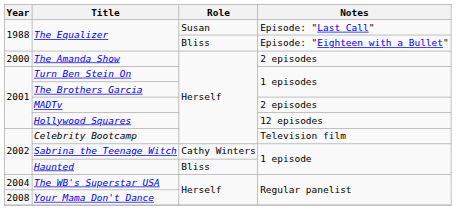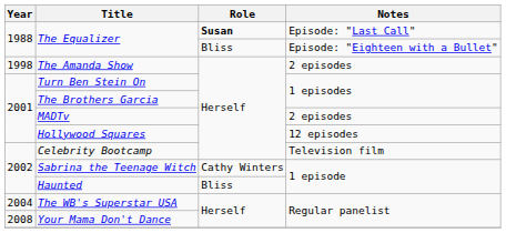 <table class="wikitable sortable">
 <tr>
 <th>Year</th>
 <th>Title</th>
 <th>Role</th>
 <th>Notes</th>
 </tr>
 <tr>
 <td rowspan="2">1988</td>
 <td rowspan="2"><em><a href='#'>The Equalizer</a></em></td>
-<td>Susan</td>
+<td><strong>Susan</strong></td>
 <td>Episode: "<a href='#'>Last Call</a>"</td>
 </tr>
 <tr>
 <td>Bliss</td>
 <td>Episode: "<a href='#'>Eighteen with a Bullet</a>"</td>
 </tr>
 <tr>
-<td>2000</td>
+<td>1998</td>
 <td><em><a href='#'>The Amanda Show</a></em></td>
 <td rowspan="6">Herself</td>
 <td>2 episodes</td>
 </tr>
 <tr>
 <td rowspan="4">2001</td>
 <td><em><a href='#'>Turn Ben Stein On</a></em></td>
 <td rowspan="2">1 episodes</td>
 </tr>
 <tr>
 <td><em><a href='#'>The Brothers Garcia</a></em></td>
 </tr>
 <tr>
 <td><em><a href='#'>MADTv</a></em></td>
 <td>2 episodes</td>
 </tr>
 <tr>
 <td><em><a href='#'>Hollywood Squares</a></em></td>
 <td>12 episodes</td>
 </tr>
 <tr>
 <td rowspan="3">2002</td>
 <td><em>Celebrity Bootcamp</em></td>
 <td>Television film</td>
 </tr>
 <tr>
 <td><em><a href='#'>Sabrina the Teenage Witch</a></em></td>
 <td>Cathy Winters</td>
 <td rowspan="2">1 episode</td>
 </tr>
 <tr>
 <td><em><a href='#'>Haunted</a></em></td>
 <td>Bliss</td>
 </tr>
 <tr>
 <td>2004</td>
 <td><em><a href='#'>The WB's Superstar USA</a></em></td>
 <td rowspan="2">Herself</td>
 <td rowspan="2">Regular panelist</td>
 </tr>
 <tr>
 <td>2008</td>
 <td><em><a href='#'>Your Mama Don't Dance</a></em></td>
 </tr>
 <tr>
 </tr>
 </table>
